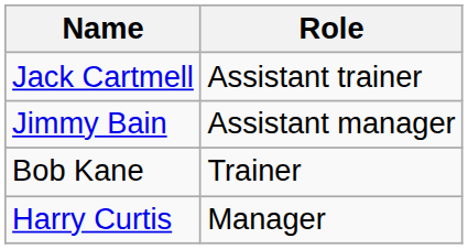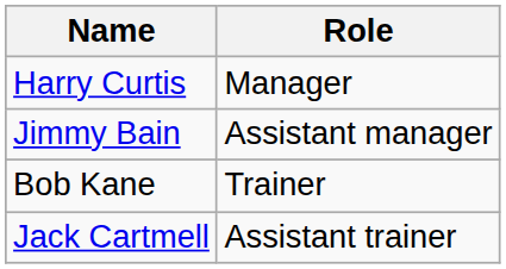 <table class="wikitable">
 <tr>
 <th>Name</th>
 <th>Role</th>
 </tr>
 <tr>
-<td> <a href='#'>Jack Cartmell</a></td>
-<td>Assistant trainer</td>
+<td> <a href='#'>Harry Curtis</a></td>
+<td>Manager</td>
 </tr>
 <tr>
 <td> <a href='#'>Jimmy Bain</a></td>
 <td>Assistant manager</td>
 </tr>
 <tr>
 <td> Bob Kane</td>
 <td>Trainer</td>
 </tr>
 <tr>
-<td> <a href='#'>Harry Curtis</a></td>
-<td>Manager</td>
+<td> <a href='#'>Jack Cartmell</a></td>
+<td>Assistant trainer</td>
 </tr>
 </table>
